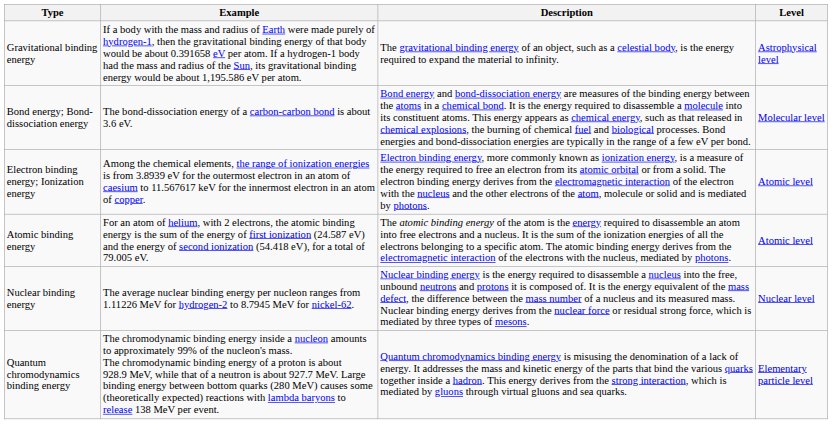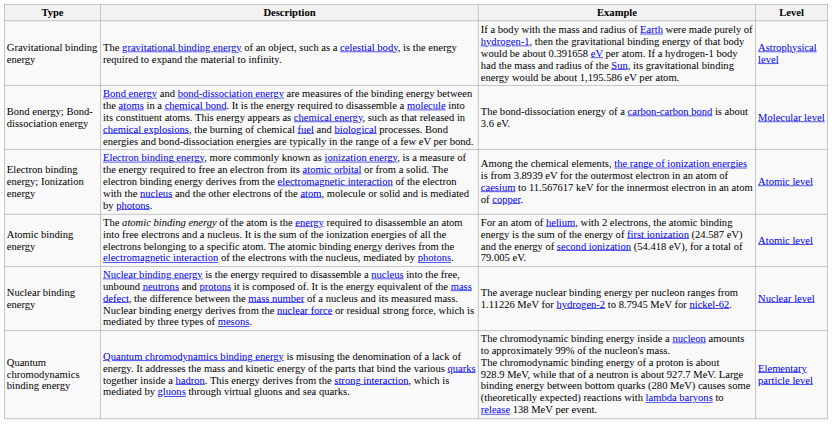 <table class="wikitable sortable mw-collapsible">
 <tr>
 <th>Type</th>
+<th>Description</th>
 <th>Example</th>
-<th>Description</th>
 <th>Level</th>
 </tr>
 <tr>
 <td>Gravitational binding energy</td>
+<td>The <a href='#'>gravitational binding energy</a> of an object, such as a <a href='#'>celestial body</a>, is the energy required to expand the material to infinity.</td>
 <td>If a body with the mass and radius of <a href='#'>Earth</a> were made purely of <a href='#'>hydrogen-1</a>, then the gravitational binding energy of that body would be about 0.391658 <a href='#'>eV</a> per atom. If a hydrogen-1 body had the mass and radius of the <a href='#'>Sun</a>, its gravitational binding energy would be about 1,195.586 eV per atom.</td>
-<td>The <a href='#'>gravitational binding energy</a> of an object, such as a <a href='#'>celestial body</a>, is the energy required to expand the material to infinity.</td>
 <td><a href='#'>Astrophysical level</a></td>
 </tr>
 <tr>
 <td>Bond energy; Bond-dissociation energy</td>
+<td><a href='#'>Bond energy</a> and <a href='#'>bond-dissociation energy</a> are measures of the binding energy between the <a href='#'>atoms</a> in a <a href='#'>chemical bond</a>. It is the energy required to disassemble a <a href='#'>molecule</a> into its constituent atoms. This energy appears as <a href='#'>chemical energy</a>, such as that released in <a href='#'>chemical explosions</a>, the burning of chemical <a href='#'>fuel</a> and <a href='#'>biological</a> processes. Bond energies and bond-dissociation energies are typically in the range of a few eV per bond.</td>
 <td>The bond-dissociation energy of a <a href='#'>carbon-carbon bond</a> is about 3.6 eV.</td>
-<td><a href='#'>Bond energy</a> and <a href='#'>bond-dissociation energy</a> are measures of the binding energy between the <a href='#'>atoms</a> in a <a href='#'>chemical bond</a>. It is the energy required to disassemble a <a href='#'>molecule</a> into its constituent atoms. This energy appears as <a href='#'>chemical energy</a>, such as that released in <a href='#'>chemical explosions</a>, the burning of chemical <a href='#'>fuel</a> and <a href='#'>biological</a> processes. Bond energies and bond-dissociation energies are typically in the range of a few eV per bond.</td>
 <td><a href='#'>Molecular level</a></td>
 </tr>
 <tr>
 <td>Electron binding energy; Ionization energy</td>
+<td><a href='#'>Electron binding energy</a>, more commonly known as <a href='#'>ionization energy</a>, is a measure of the energy required to free an electron from its <a href='#'>atomic orbital</a> or from a solid. The electron binding energy derives from the <a href='#'>electromagnetic interaction</a> of the electron with the <a href='#'>nucleus</a> and the other electrons of the <a href='#'>atom</a>, molecule or solid and is mediated by <a href='#'>photons</a>.</td>
 <td>Among the chemical elements, <a href='#'>the range of ionization energies</a> is from 3.8939 eV for the outermost electron in an atom of <a href='#'>caesium</a> to 11.567617 keV for the innermost electron in an atom of <a href='#'>copper</a>.</td>
-<td><a href='#'>Electron binding energy</a>, more commonly known as <a href='#'>ionization energy</a>, is a measure of the energy required to free an electron from its <a href='#'>atomic orbital</a> or from a solid. The electron binding energy derives from the <a href='#'>electromagnetic interaction</a> of the electron with the <a href='#'>nucleus</a> and the other electrons of the <a href='#'>atom</a>, molecule or solid and is mediated by <a href='#'>photons</a>.</td>
 <td><a href='#'>Atomic level</a></td>
 </tr>
 <tr>
 <td>Atomic binding energy</td>
+<td>The <em>atomic binding energy</em> of the atom is the <a href='#'>energy</a> required to disassemble an atom into free electrons and a nucleus. It is the sum of the ionization energies of all the electrons belonging to a specific atom. The atomic binding energy derives from the <a href='#'>electromagnetic interaction</a> of the electrons with the nucleus, mediated by <a href='#'>photons</a>.</td>
 <td>For an atom of <a href='#'>helium</a>, with 2 electrons, the atomic binding energy is the sum of the energy of <a href='#'>first ionization</a> (24.587 eV) and the energy of <a href='#'>second ionization</a> (54.418 eV), for a total of 79.005 eV.</td>
-<td>The <em>atomic binding energy</em> of the atom is the <a href='#'>energy</a> required to disassemble an atom into free electrons and a nucleus. It is the sum of the ionization energies of all the electrons belonging to a specific atom. The atomic binding energy derives from the <a href='#'>electromagnetic interaction</a> of the electrons with the nucleus, mediated by <a href='#'>photons</a>.</td>
 <td><a href='#'>Atomic level</a></td>
 </tr>
 <tr>
 <td>Nuclear binding energy</td>
+<td><a href='#'>Nuclear binding energy</a> is the energy required to disassemble a <a href='#'>nucleus</a> into the free, unbound <a href='#'>neutrons</a> and <a href='#'>protons</a> it is composed of. It is the energy equivalent of the <a href='#'>mass defect</a>, the difference between the <a href='#'>mass number</a> of a nucleus and its measured mass. Nuclear binding energy derives from the <a href='#'>nuclear force</a> or residual strong force, which is mediated by three types of <a href='#'>mesons</a>.</td>
 <td>The average nuclear binding energy per nucleon ranges from 1.11226 MeV for <a href='#'>hydrogen-2</a> to 8.7945 MeV for <a href='#'>nickel-62</a>.</td>
-<td><a href='#'>Nuclear binding energy</a> is the energy required to disassemble a <a href='#'>nucleus</a> into the free, unbound <a href='#'>neutrons</a> and <a href='#'>protons</a> it is composed of. It is the energy equivalent of the <a href='#'>mass defect</a>, the difference between the <a href='#'>mass number</a> of a nucleus and its measured mass. Nuclear binding energy derives from the <a href='#'>nuclear force</a> or residual strong force, which is mediated by three types of <a href='#'>mesons</a>.</td>
 <td><a href='#'>Nuclear level</a></td>
 </tr>
 <tr>
 <td>Quantum chromodynamics binding energy</td>
+<td><a href='#'>Quantum chromodynamics binding energy</a> is misusing the denomination of a lack of energy. It addresses the mass and kinetic energy of the parts that bind the various <a href='#'>quarks</a> together inside a <a href='#'>hadron</a>. This energy derives from the <a href='#'>strong interaction</a>, which is mediated by <a href='#'>gluons</a> through virtual gluons and sea quarks.</td>
 <td>The chromodynamic binding energy inside a <a href='#'>nucleon</a> amounts to approximately 99% of the nucleon's mass.<br>The chromodynamic binding energy of a proton is about 928.9 MeV, while that of a neutron is about 927.7 MeV. Large binding energy between bottom quarks (280 MeV) causes some (theoretically expected) reactions with <a href='#'>lambda baryons</a> to <a href='#'>release</a> 138 MeV per event.</td>
-<td><a href='#'>Quantum chromodynamics binding energy</a> is misusing the denomination of a lack of energy. It addresses the mass and kinetic energy of the parts that bind the various <a href='#'>quarks</a> together inside a <a href='#'>hadron</a>. This energy derives from the <a href='#'>strong interaction</a>, which is mediated by <a href='#'>gluons</a> through virtual gluons and sea quarks.</td>
 <td><a href='#'>Elementary particle level</a></td>
 </tr>
 </table>
